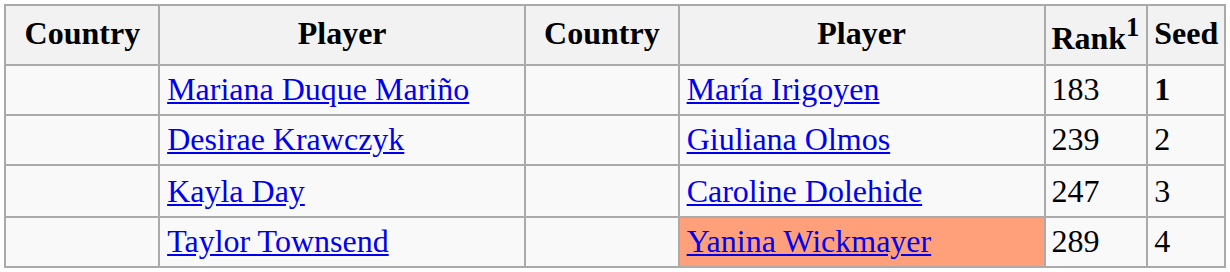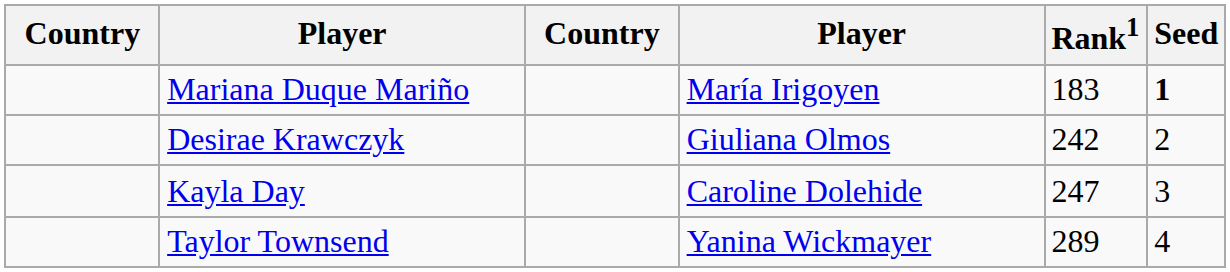 <table class="sortable wikitable">
 <tr>
 <th width="70">Country</th>
 <th width="175">Player</th>
 <th width="70">Country</th>
 <th width="175">Player</th>
 <th>Rank<sup>1</sup></th>
 <th>Seed</th>
 </tr>
 <tr>
 <td></td>
 <td><a href='#'>Mariana Duque Mariño</a></td>
 <td></td>
 <td><a href='#'>María Irigoyen</a></td>
 <td>183</td>
 <td><strong>1</strong></td>
 </tr>
 <tr>
 <td></td>
 <td><a href='#'>Desirae Krawczyk</a></td>
 <td></td>
 <td><a href='#'>Giuliana Olmos</a></td>
-<td>239</td>
+<td>242</td>
 <td>2</td>
 </tr>
 <tr>
 <td></td>
 <td><a href='#'>Kayla Day</a></td>
 <td></td>
 <td><a href='#'>Caroline Dolehide</a></td>
 <td>247</td>
 <td>3</td>
 </tr>
 <tr>
 <td></td>
 <td><a href='#'>Taylor Townsend</a></td>
 <td></td>
-<td style="background: lightsalmon;"><a href='#'>Yanina Wickmayer</a></td>
+<td><a href='#'>Yanina Wickmayer</a></td>
 <td>289</td>
 <td>4</td>
 </tr>
 </table>
